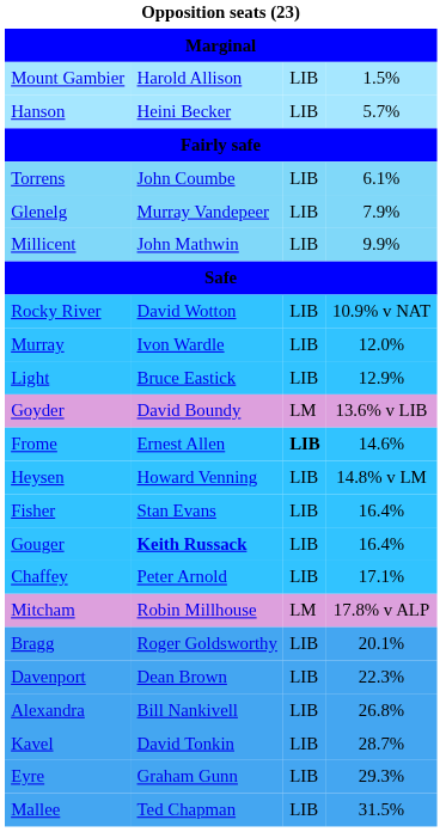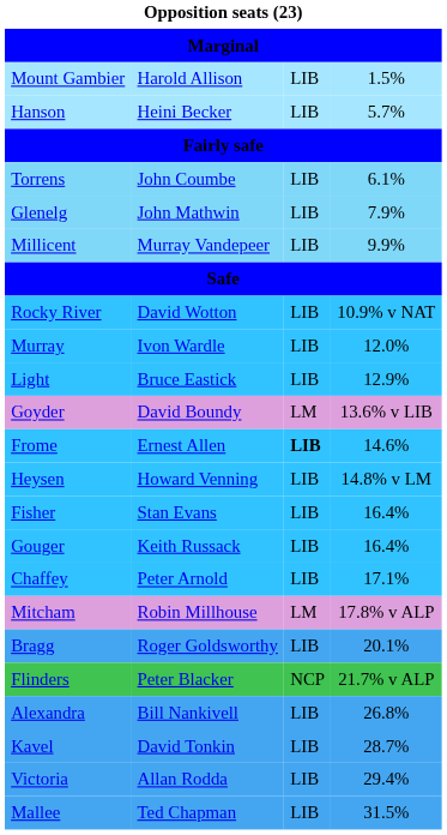 <table class="toccolours" cellpadding="5" cellspacing="0" style="float:left; margin-right:.5em; margin-top:.4em; font-size:90%;">
 <tr>
 <td COLSPAN=4 align="center"><strong>Opposition seats (23)</strong></td>
 </tr>
 <tr>
 <td COLSPAN=4 align="center" bgcolor="Blue"><span><strong>Marginal</strong></span></td>
 </tr>
 <tr>
 <td align="left" bgcolor="A6E7FF"><a href='#'>Mount Gambier</a></td>
 <td align="left" bgcolor="A6E7FF"><a href='#'>Harold Allison</a></td>
 <td align="left" bgcolor="A6E7FF">LIB</td>
 <td align="center" bgcolor="A6E7FF">1.5%</td>
 </tr>
 <tr>
 <td align="left" bgcolor="A6E7FF"><a href='#'>Hanson</a></td>
 <td align="left" bgcolor="A6E7FF"><a href='#'>Heini Becker</a></td>
 <td align="left" bgcolor="A6E7FF">LIB</td>
 <td align="center" bgcolor="A6E7FF">5.7%</td>
 </tr>
 <tr>
 <td COLSPAN=4 align="center" bgcolor="blue"><span><strong>Fairly safe</strong></span></td>
 </tr>
 <tr>
 <td align="left" bgcolor="80D8F9"><a href='#'>Torrens</a></td>
 <td align="left" bgcolor="80D8F9"><a href='#'>John Coumbe</a></td>
 <td align="left" bgcolor="80D8F9">LIB</td>
 <td align="center" bgcolor="80D8F9">6.1%</td>
 </tr>
 <tr>
 <td align="left" bgcolor="80D8F9"><a href='#'>Glenelg</a></td>
-<td align="left" bgcolor="80D8F9"><a href='#'>Murray Vandepeer</a></td>
+<td align="left" bgcolor="80D8F9"><a href='#'>John Mathwin</a></td>
 <td align="left" bgcolor="80D8F9">LIB</td>
 <td align="center" bgcolor="80D8F9">7.9%</td>
 </tr>
 <tr>
 <td align="left" bgcolor="80D8F9"><a href='#'>Millicent</a></td>
-<td align="left" bgcolor="80D8F9"><a href='#'>John Mathwin</a></td>
+<td align="left" bgcolor="80D8F9"><a href='#'>Murray Vandepeer</a></td>
 <td align="left" bgcolor="80D8F9">LIB</td>
 <td align="center" bgcolor="80D8F9">9.9%</td>
 </tr>
 <tr>
 <td COLSPAN=4 align="center" bgcolor="blue"><span><strong>Safe</strong></span></td>
 </tr>
 <tr>
 <td align="left" bgcolor="31C3FF"><a href='#'>Rocky River</a></td>
 <td align="left" bgcolor="31C3FF"><a href='#'>David Wotton</a></td>
 <td align="left" bgcolor="31C3FF">LIB</td>
 <td align="center" bgcolor="31C3FF">10.9% v NAT</td>
 </tr>
 <tr>
 <td align="left" bgcolor="31C3FF"><a href='#'>Murray</a></td>
 <td align="left" bgcolor="31C3FF"><a href='#'>Ivon Wardle</a></td>
 <td align="left" bgcolor="31C3FF">LIB</td>
 <td align="center" bgcolor="31C3FF">12.0%</td>
 </tr>
 <tr>
 <td align="left" bgcolor="31C3FF"><a href='#'>Light</a></td>
 <td align="left" bgcolor="31C3FF"><a href='#'>Bruce Eastick</a></td>
 <td align="left" bgcolor="31C3FF">LIB</td>
 <td align="center" bgcolor="31C3FF">12.9%</td>
 </tr>
 <tr>
 <td align="left" bgcolor="DDA0DD"><a href='#'>Goyder</a></td>
 <td align="left" bgcolor="DDA0DD"><a href='#'>David Boundy</a></td>
 <td align="left" bgcolor="DDA0DD">LM</td>
 <td align="center" bgcolor="DDA0DD">13.6% v LIB</td>
 </tr>
 <tr>
 <td align="left" bgcolor="31C3FF"><a href='#'>Frome</a></td>
 <td align="left" bgcolor="31C3FF"><a href='#'>Ernest Allen</a></td>
 <td align="left" bgcolor="31C3FF"><strong>LIB</strong></td>
 <td align="center" bgcolor="31C3FF">14.6%</td>
 </tr>
 <tr>
 <td align="left" bgcolor="31C3FF"><a href='#'>Heysen</a></td>
 <td align="left" bgcolor="31C3FF"><a href='#'>Howard Venning</a></td>
 <td align="left" bgcolor="31C3FF">LIB</td>
 <td align="center" bgcolor="31C3FF">14.8% v LM</td>
 </tr>
 <tr>
 <td align="left" bgcolor="31C3FF"><a href='#'>Fisher</a></td>
 <td align="left" bgcolor="31C3FF"><a href='#'>Stan Evans</a></td>
 <td align="left" bgcolor="31C3FF">LIB</td>
 <td align="center" bgcolor="31C3FF">16.4%</td>
 </tr>
 <tr>
 <td align="left" bgcolor="31C3FF"><a href='#'>Gouger</a></td>
-<td align="left" bgcolor="31C3FF"><strong><a href='#'>Keith Russack</a></strong></td>
+<td align="left" bgcolor="31C3FF"><a href='#'>Keith Russack</a></td>
 <td align="left" bgcolor="31C3FF">LIB</td>
 <td align="center" bgcolor="31C3FF">16.4%</td>
 </tr>
 <tr>
 <td align="left" bgcolor="31C3FF"><a href='#'>Chaffey</a></td>
 <td align="left" bgcolor="31C3FF"><a href='#'>Peter Arnold</a></td>
 <td align="left" bgcolor="31C3FF">LIB</td>
 <td align="center" bgcolor="31C3FF">17.1%</td>
 </tr>
 <tr>
 <td align="left" bgcolor="DDA0DD"><a href='#'>Mitcham</a></td>
 <td align="left" bgcolor="DDA0DD"><a href='#'>Robin Millhouse</a></td>
 <td align="left" bgcolor="DDA0DD">LM</td>
 <td align="center" bgcolor="DDA0DD">17.8% v ALP</td>
 </tr>
 <tr>
 <td align="left" bgcolor="44A6F1"><a href='#'>Bragg</a></td>
 <td align="left" bgcolor="44A6F1"><a href='#'>Roger Goldsworthy</a></td>
 <td align="left" bgcolor="44A6F1">LIB</td>
 <td align="center" bgcolor="44A6F1">20.1%</td>
 </tr>
 <tr>
-<td align="left" bgcolor="44A6F1"><a href='#'>Davenport</a></td>
-<td align="left" bgcolor="44A6F1"><a href='#'>Dean Brown</a></td>
-<td align="left" bgcolor="44A6F1">LIB</td>
-<td align="center" bgcolor="44A6F1">22.3%</td>
+<td align="left" bgcolor="40C351"><a href='#'>Flinders</a></td>
+<td align="left" bgcolor="40C351"><a href='#'>Peter Blacker</a></td>
+<td align="left" bgcolor="40C351">NCP</td>
+<td align="center" bgcolor="40C351">21.7% v ALP</td>
 </tr>
 <tr>
 <td align="left" bgcolor="44A6F1"><a href='#'>Alexandra</a></td>
 <td align="left" bgcolor="44A6F1"><a href='#'>Bill Nankivell</a></td>
 <td align="left" bgcolor="44A6F1">LIB</td>
 <td align="center" bgcolor="44A6F1">26.8%</td>
 </tr>
 <tr>
 <td align="left" bgcolor="44A6F1"><a href='#'>Kavel</a></td>
 <td align="left" bgcolor="44A6F1"><a href='#'>David Tonkin</a></td>
 <td align="left" bgcolor="44A6F1">LIB</td>
 <td align="center" bgcolor="44A6F1">28.7%</td>
 </tr>
 <tr>
-<td align="left" bgcolor="44A6F1"><a href='#'>Eyre</a></td>
-<td align="left" bgcolor="44A6F1"><a href='#'>Graham Gunn</a></td>
+<td align="left" bgcolor="44A6F1"><a href='#'>Victoria</a></td>
+<td align="left" bgcolor="44A6F1"><a href='#'>Allan Rodda</a></td>
 <td align="left" bgcolor="44A6F1">LIB</td>
-<td align="center" bgcolor="44A6F1">29.3%</td>
+<td align="center" bgcolor="44A6F1">29.4%</td>
 </tr>
 <tr>
 <td align="left" bgcolor="44A6F1"><a href='#'>Mallee</a></td>
 <td align="left" bgcolor="44A6F1"><a href='#'>Ted Chapman</a></td>
 <td align="left" bgcolor="44A6F1">LIB</td>
 <td align="center" bgcolor="44A6F1">31.5%</td>
 </tr>
 <tr>
 </tr>
 </table>
